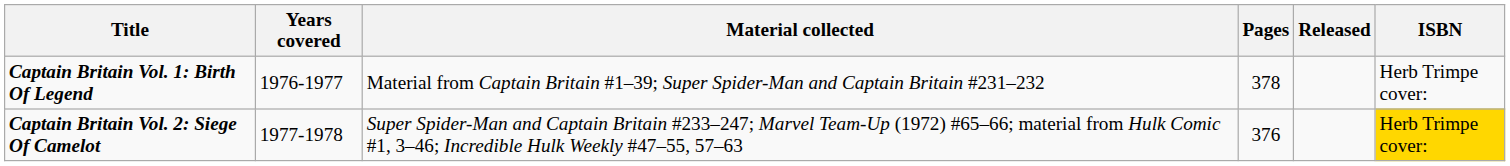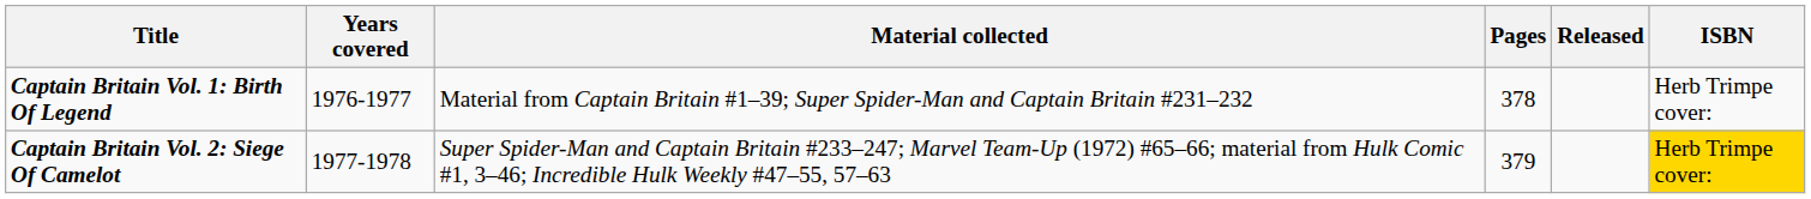 <table class="wikitable sortable" width=99%>
 <tr>
 <th>Title</th>
 <th>Years covered</th>
 <th class="unsortable">Material collected</th>
 <th>Pages</th>
 <th>Released</th>
 <th class="unsortable">ISBN</th>
 </tr>
 <tr>
 <td><strong><em>Captain Britain Vol. 1: Birth Of Legend</em></strong></td>
 <td>1976-1977</td>
 <td>Material from <em>Captain Britain</em> #1–39; <em>Super Spider-Man and Captain Britain</em> #231–232</td>
 <td style="text-align: center;">378</td>
 <td></td>
 <td>Herb Trimpe cover: </td>
 </tr>
 <tr>
 <td><strong><em>Captain Britain Vol. 2: Siege Of Camelot</em></strong></td>
 <td>1977-1978</td>
 <td><em>Super Spider-Man and Captain Britain</em> #233–247; <em>Marvel Team-Up</em> (1972) #65–66; material from <em>Hulk Comic</em> #1, 3–46; <em>Incredible Hulk Weekly</em> #47–55, 57–63</td>
-<td style="text-align: center;">376</td>
+<td style="text-align: center;">379</td>
 <td></td>
 <td style="background: gold;">Herb Trimpe cover: </td>
 </tr>
 </table>
